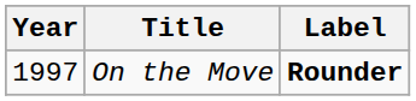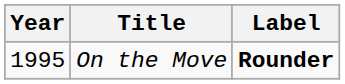 <table class="wikitable">
 <tr>
 <th rowspan="1">Year</th>
 <th rowspan="1">Title</th>
 <th rowspan="1">Label</th>
 </tr>
 <tr>
-<td align="center">1997</td>
+<td align="center">1995</td>
 <td align="left"><em>On the Move</em></td>
 <td align="left"><strong>Rounder</strong></td>
 </tr>
 </table>
